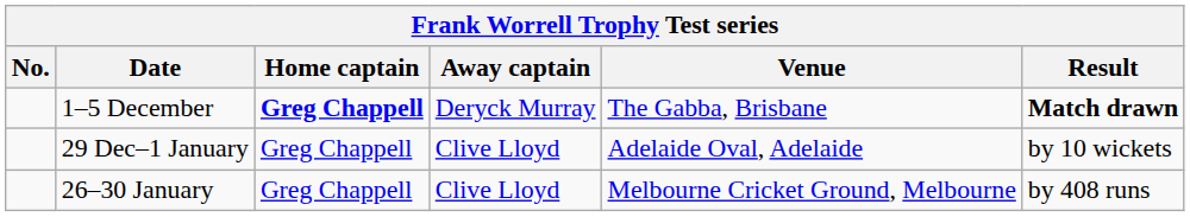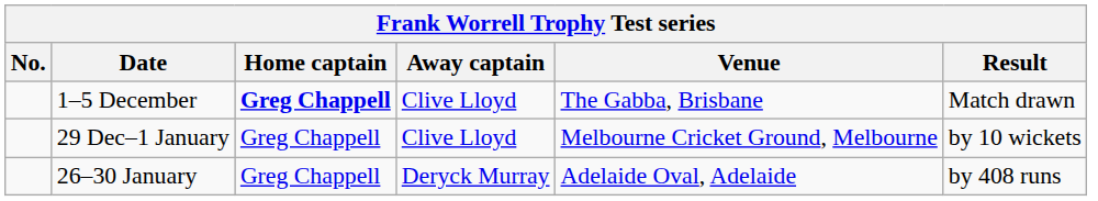 <table class="wikitable">
 <tr>
 <th colspan="9"><a href='#'>Frank Worrell Trophy</a> Test series</th>
 </tr>
 <tr>
 <th>No.</th>
 <th>Date</th>
 <th>Home captain</th>
 <th>Away captain</th>
 <th>Venue</th>
 <th>Result</th>
 </tr>
 <tr>
 <td></td>
 <td>1–5 December</td>
 <td><strong><a href='#'>Greg Chappell</a></strong></td>
-<td><a href='#'>Deryck Murray</a></td>
+<td><a href='#'>Clive Lloyd</a></td>
 <td><a href='#'>The Gabba</a>, <a href='#'>Brisbane</a></td>
-<td><strong>Match drawn</strong></td>
+<td>Match drawn</td>
 </tr>
 <tr>
 <td></td>
 <td>29 Dec–1 January</td>
 <td><a href='#'>Greg Chappell</a></td>
 <td><a href='#'>Clive Lloyd</a></td>
-<td><a href='#'>Adelaide Oval</a>, <a href='#'>Adelaide</a></td>
+<td><a href='#'>Melbourne Cricket Ground</a>, <a href='#'>Melbourne</a></td>
 <td> by 10 wickets</td>
 </tr>
 <tr>
 <td></td>
 <td>26–30 January</td>
 <td><a href='#'>Greg Chappell</a></td>
-<td><a href='#'>Clive Lloyd</a></td>
-<td><a href='#'>Melbourne Cricket Ground</a>, <a href='#'>Melbourne</a></td>
+<td><a href='#'>Deryck Murray</a></td>
+<td><a href='#'>Adelaide Oval</a>, <a href='#'>Adelaide</a></td>
 <td> by 408 runs</td>
 </tr>
 </table>
